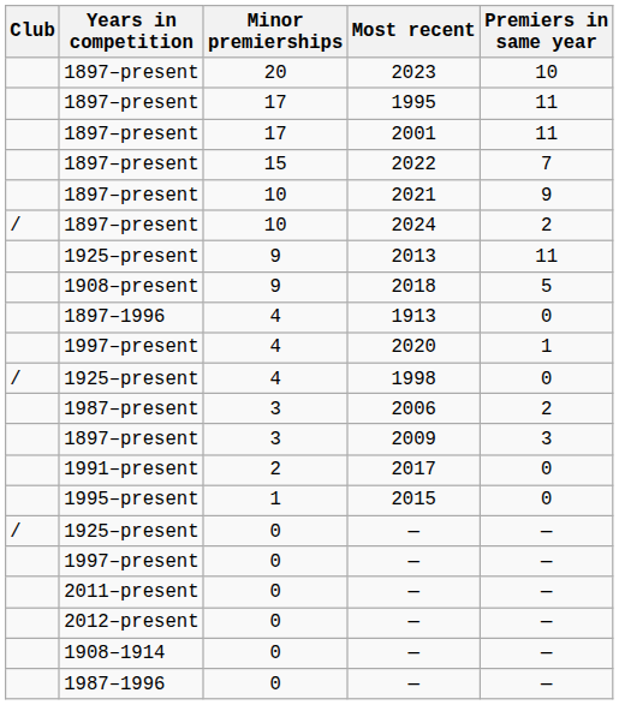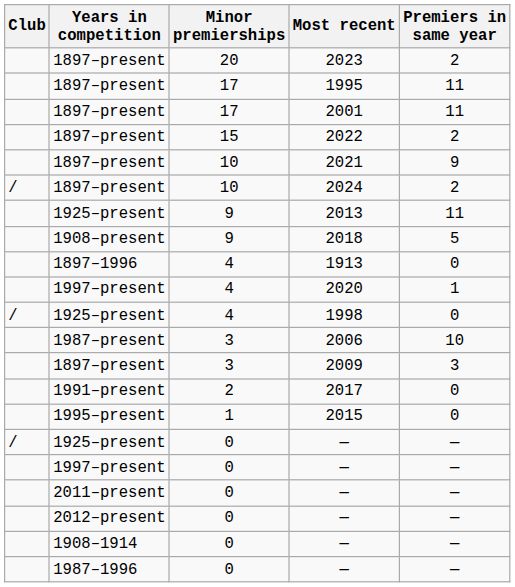 <table class="wikitable sortable" style=text-align:center>
 <tr>
 <th>Club</th>
 <th>Years in<br>competition</th>
 <th>Minor<br>premierships</th>
 <th>Most recent</th>
 <th>Premiers in<br>same year</th>
 </tr>
 <tr>
 <td align=left></td>
 <td align=left>1897–present</td>
 <td>20</td>
 <td>2023</td>
-<td>10</td>
+<td>2</td>
 </tr>
 <tr>
 <td align=left></td>
 <td align=left>1897–present</td>
 <td>17</td>
 <td>1995</td>
 <td>11</td>
 </tr>
 <tr>
 <td align=left></td>
 <td align=left>1897–present</td>
 <td>17</td>
 <td>2001</td>
 <td>11</td>
 </tr>
 <tr>
 <td align=left></td>
 <td align=left>1897–present</td>
 <td>15</td>
 <td>2022</td>
-<td>7</td>
+<td>2</td>
 </tr>
 <tr>
 <td align=left></td>
 <td align=left>1897–present</td>
 <td>10</td>
 <td>2021</td>
 <td>9</td>
 </tr>
 <tr>
 <td align=left>/</td>
 <td align=left>1897–present</td>
 <td>10</td>
 <td>2024</td>
 <td>2</td>
 </tr>
 <tr>
 <td align=left></td>
 <td align=left>1925–present</td>
 <td>9</td>
 <td>2013</td>
 <td>11</td>
 </tr>
 <tr>
 <td align=left></td>
 <td align=left>1908–present</td>
 <td>9</td>
 <td>2018</td>
 <td>5</td>
 </tr>
 <tr>
 <td align=left></td>
 <td align=left>1897–1996</td>
 <td>4</td>
 <td>1913</td>
 <td>0</td>
 </tr>
 <tr>
 <td align=left></td>
 <td align=left>1997–present</td>
 <td>4</td>
 <td>2020</td>
 <td>1</td>
 </tr>
 <tr>
 <td align=left>/</td>
 <td align=left>1925–present</td>
 <td>4</td>
 <td>1998</td>
 <td>0</td>
 </tr>
 <tr>
 <td align=left></td>
 <td align=left>1987–present</td>
 <td>3</td>
 <td>2006</td>
-<td>2</td>
+<td>10</td>
 </tr>
 <tr>
 <td align=left></td>
 <td align=left>1897–present</td>
 <td>3</td>
 <td>2009</td>
 <td>3</td>
 </tr>
 <tr>
 <td align=left></td>
 <td align=left>1991–present</td>
 <td>2</td>
 <td>2017</td>
 <td>0</td>
 </tr>
 <tr>
 <td align=left></td>
 <td align=left>1995–present</td>
 <td>1</td>
 <td>2015</td>
 <td>0</td>
 </tr>
 <tr>
 <td align=left>/</td>
 <td align=left>1925–present</td>
 <td>0</td>
 <td>—</td>
 <td>—</td>
 </tr>
 <tr>
 <td align=left></td>
 <td align=left>1997–present</td>
 <td>0</td>
 <td>—</td>
 <td>—</td>
 </tr>
 <tr>
 <td align=left></td>
 <td align=left>2011–present</td>
 <td>0</td>
 <td>—</td>
 <td>—</td>
 </tr>
 <tr>
 <td align=left></td>
 <td align=left>2012–present</td>
 <td>0</td>
 <td>—</td>
 <td>—</td>
 </tr>
 <tr>
 <td align=left></td>
 <td align=left>1908–1914</td>
 <td>0</td>
 <td>—</td>
 <td>—</td>
 </tr>
 <tr>
 <td align=left></td>
 <td align=left>1987–1996</td>
 <td>0</td>
 <td>—</td>
 <td>—</td>
 </tr>
 </table>
